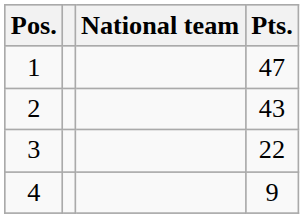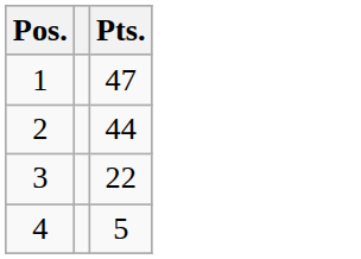 <table class=wikitable>
 <tr>
 <th>Pos.</th>
 <th></th>
-<th>National team</th>
 <th>Pts.</th>
 </tr>
 <tr align=center>
 <td>1</td>
 <td></td>
-<td align=left></td>
 <td>47</td>
 </tr>
 <tr align=center>
 <td>2</td>
 <td></td>
-<td align=left></td>
-<td>43</td>
+<td>44</td>
 </tr>
 <tr align=center>
 <td>3</td>
 <td></td>
-<td align=left></td>
 <td>22</td>
 </tr>
 <tr align=center>
 <td>4</td>
 <td></td>
-<td align=left></td>
-<td>9</td>
+<td>5</td>
 </tr>
 </table>
